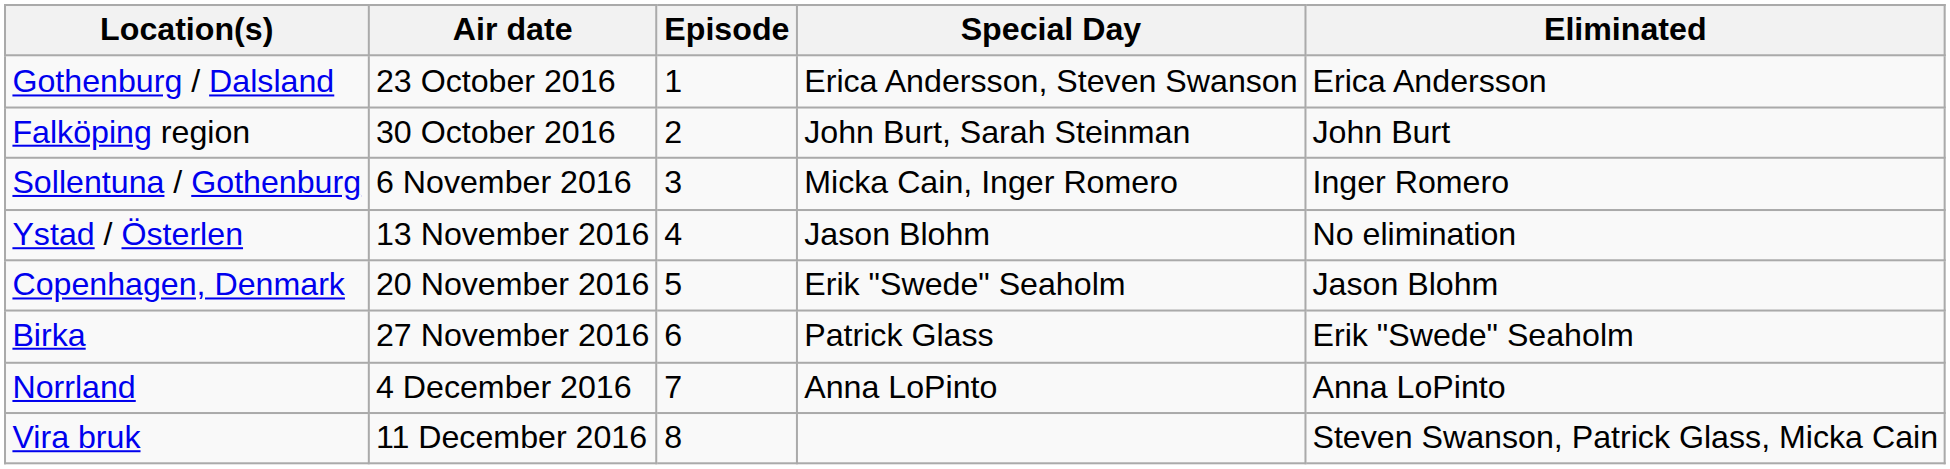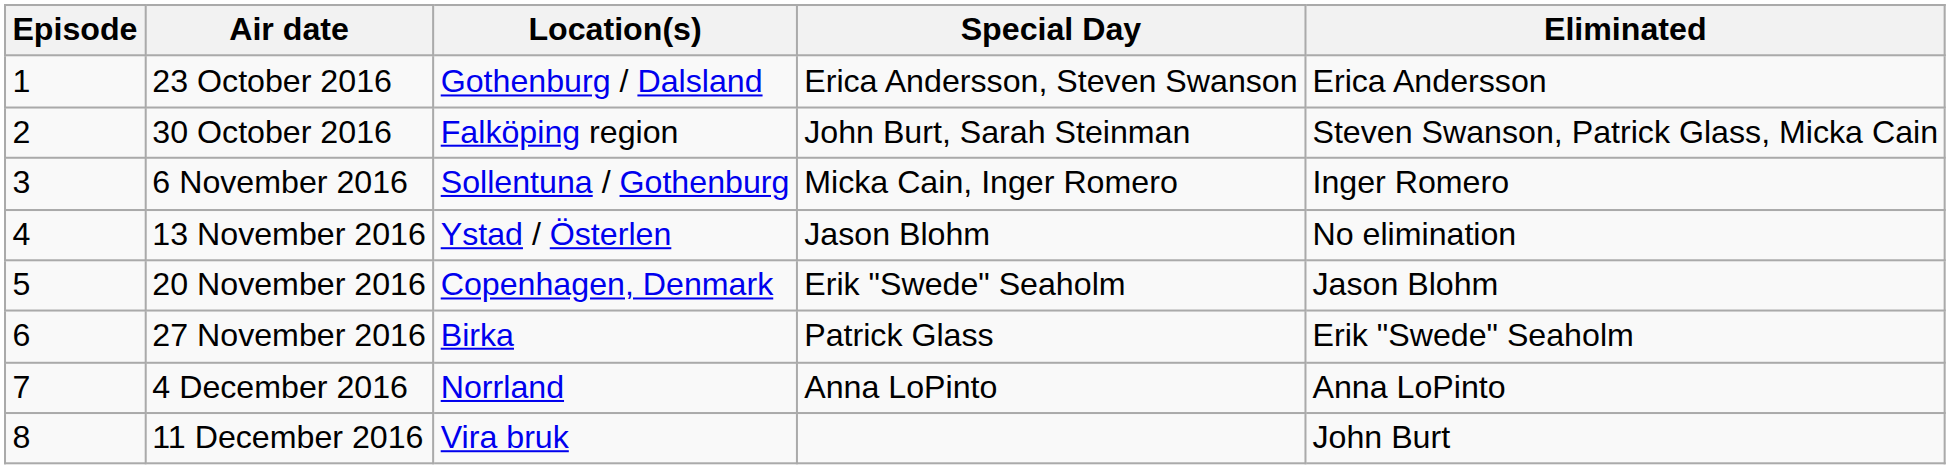 <table class="wikitable">
 <tr>
+<th>Episode</th>
+<th>Air date</th>
 <th>Location(s)</th>
-<th>Air date</th>
-<th>Episode</th>
 <th>Special Day</th>
 <th>Eliminated</th>
 </tr>
 <tr>
+<td>1</td>
+<td>23 October 2016</td>
 <td><a href='#'>Gothenburg</a> / <a href='#'>Dalsland</a></td>
-<td>23 October 2016</td>
-<td>1</td>
 <td>Erica Andersson, Steven Swanson</td>
 <td>Erica Andersson</td>
 </tr>
 <tr>
+<td>2</td>
+<td>30 October 2016</td>
 <td><a href='#'>Falköping</a> region</td>
-<td>30 October 2016</td>
-<td>2</td>
 <td>John Burt, Sarah Steinman</td>
-<td>John Burt</td>
+<td>Steven Swanson, Patrick Glass, Micka Cain</td>
 </tr>
 <tr>
+<td>3</td>
+<td>6 November 2016</td>
 <td><a href='#'>Sollentuna</a> / <a href='#'>Gothenburg</a></td>
-<td>6 November 2016</td>
-<td>3</td>
 <td>Micka Cain, Inger Romero</td>
 <td>Inger Romero</td>
 </tr>
 <tr>
+<td>4</td>
+<td>13 November 2016</td>
 <td><a href='#'>Ystad</a> / <a href='#'>Österlen</a></td>
-<td>13 November 2016</td>
-<td>4</td>
 <td>Jason Blohm</td>
 <td>No elimination</td>
 </tr>
 <tr>
+<td>5</td>
+<td>20 November 2016</td>
 <td><a href='#'>Copenhagen, Denmark</a></td>
-<td>20 November 2016</td>
-<td>5</td>
 <td>Erik "Swede" Seaholm</td>
 <td>Jason Blohm</td>
 </tr>
 <tr>
+<td>6</td>
+<td>27 November 2016</td>
 <td><a href='#'>Birka</a></td>
-<td>27 November 2016</td>
-<td>6</td>
 <td>Patrick Glass</td>
 <td>Erik "Swede" Seaholm</td>
 </tr>
 <tr>
+<td>7</td>
+<td>4 December 2016</td>
 <td><a href='#'>Norrland</a></td>
-<td>4 December 2016</td>
-<td>7</td>
 <td>Anna LoPinto</td>
 <td>Anna LoPinto</td>
 </tr>
 <tr>
+<td>8</td>
+<td>11 December 2016</td>
 <td><a href='#'>Vira bruk</a></td>
-<td>11 December 2016</td>
-<td>8</td>
 <td></td>
-<td>Steven Swanson, Patrick Glass, Micka Cain</td>
+<td>John Burt</td>
 </tr>
 </table>
